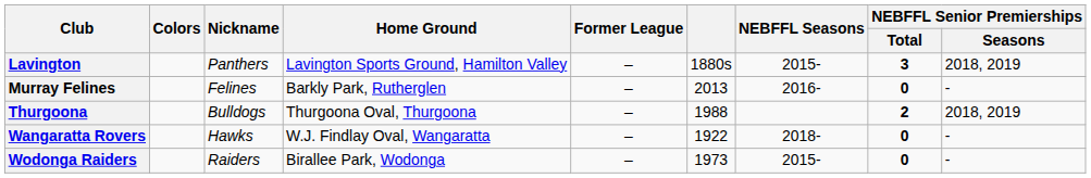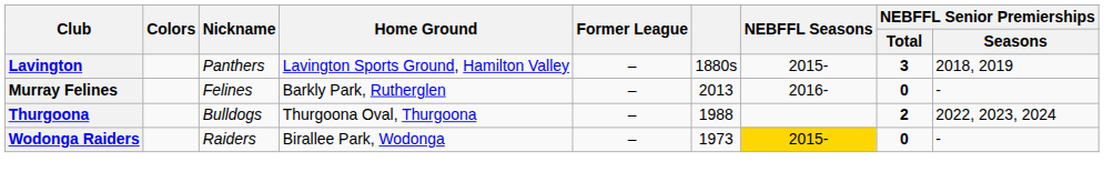 <table class="wikitable sortable" style="text-align:left" width:100%">
 <tr>
 <th rowspan="2">Club</th>
 <th rowspan="2">Colors</th>
 <th rowspan="2">Nickname</th>
 <th rowspan="2">Home Ground</th>
 <th rowspan="2">Former League</th>
 <th rowspan="2"></th>
 <th rowspan="2">NEBFFL Seasons</th>
 <th colspan="2">NEBFFL Senior Premierships</th>
 </tr>
 <tr>
 <th>Total</th>
 <th>Seasons</th>
 </tr>
 <tr>
 <th style="text-align:left"><a href='#'>Lavington</a></th>
 <td style="text-align:center;"></td>
 <td><em>Panthers</em></td>
 <td><a href='#'>Lavington Sports Ground</a>, <a href='#'>Hamilton Valley</a></td>
 <td style="text-align:center;">–</td>
 <td>1880s</td>
 <td style="text-align:center;">2015-</td>
 <td style="text-align:center;"><strong>3</strong></td>
 <td>2018, 2019</td>
 </tr>
 <tr>
 <th style="text-align:left">Murray Felines</th>
 <td align="center"></td>
 <td align="left"><em>Felines</em></td>
 <td>Barkly Park, <a href='#'>Rutherglen</a></td>
 <td style="text-align:center;">–</td>
 <td align="center">2013</td>
 <td align="center">2016-</td>
 <td align="center"><strong>0</strong></td>
 <td>-</td>
 </tr>
 <tr>
 <th style="text-align:left"><a href='#'>Thurgoona</a></th>
 <td style="text-align:center;"></td>
 <td><em>Bulldogs</em></td>
 <td>Thurgoona Oval, <a href='#'>Thurgoona</a></td>
 <td style="text-align:center;">–</td>
 <td style="text-align:center;">1988</td>
 <td style="text-align:center;"></td>
 <td style="text-align:center;"><strong>2</strong></td>
-<td>2018, 2019</td>
-</tr>
-<tr>
-<th style="text-align:left"><a href='#'>Wangaratta Rovers</a></th>
-<td style="text-align:center;"></td>
-<td><em>Hawks</em></td>
-<td>W.J. Findlay Oval, <a href='#'>Wangaratta</a></td>
-<td style="text-align:center;">–</td>
-<td style="text-align:center;">1922</td>
-<td style="text-align:center;">2018-</td>
-<td style="text-align:center;"><strong>0</strong></td>
-<td>-</td>
+<td>2022, 2023, 2024</td>
 </tr>
 <tr>
 <th style="text-align:left"><a href='#'>Wodonga Raiders</a></th>
 <td style="text-align:center;"></td>
 <td><em>Raiders</em></td>
 <td>Birallee Park, <a href='#'>Wodonga</a></td>
 <td style="text-align:center;">–</td>
 <td style="text-align:center;">1973</td>
-<td style="text-align:center;">2015-</td>
+<td style="background: gold; text-align:center;">2015-</td>
 <td style="text-align:center;"><strong>0</strong></td>
 <td>-</td>
 </tr>
 </table>
